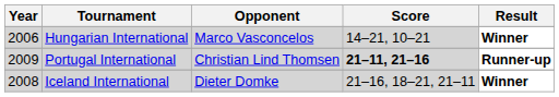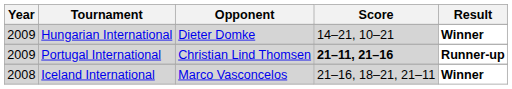 <table class="sortable wikitable" style="font-size: 95%;">
 <tr>
 <th>Year</th>
 <th>Tournament</th>
 <th>Opponent</th>
 <th>Score</th>
 <th>Result</th>
 </tr>
 <tr>
 </tr>
 <tr style="background:#D5D5D5">
-<td align="center">2006</td>
+<td align="center">2009</td>
 <td align="left"><a href='#'>Hungarian International</a></td>
-<td align="left"> <a href='#'>Marco Vasconcelos</a></td>
+<td align="left"> <a href='#'>Dieter Domke</a></td>
 <td align="left">14–21, 10–21</td>
 <td style="text-align: left; background:white"> <strong>Winner</strong></td>
 </tr>
 <tr>
 </tr>
 <tr style="background:#D5D5D5">
 <td align="center">2009</td>
 <td align="left"><a href='#'>Portugal International</a></td>
 <td align="left"> <a href='#'>Christian Lind Thomsen</a></td>
 <td align="left"><strong>21–11, 21–16</strong></td>
 <td style="text-align: left; background:white"> <strong>Runner-up</strong></td>
 </tr>
 <tr>
 </tr>
 <tr style="background:#D5D5D5">
 <td align="center">2008</td>
 <td align="left"><a href='#'>Iceland International</a></td>
-<td align="left"> <a href='#'>Dieter Domke</a></td>
+<td align="left"> <a href='#'>Marco Vasconcelos</a></td>
 <td align="left">21–16, 18–21, 21–11</td>
 <td style="text-align: left; background:white"> <strong>Winner</strong></td>
 </tr>
 </table>
